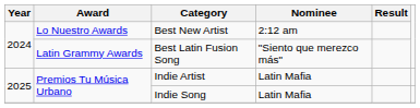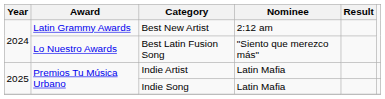 <table class="wikitable">
 <tr>
 <th>Year</th>
 <th>Award</th>
 <th>Category</th>
 <th>Nominee</th>
 <th>Result</th>
 </tr>
 <tr>
 <td rowspan="2">2024</td>
-<td><a href='#'>Lo Nuestro Awards</a></td>
+<td><a href='#'>Latin Grammy Awards</a></td>
 <td>Best New Artist</td>
 <td>2:12 am</td>
 <td></td>
 </tr>
 <tr>
-<td><a href='#'>Latin Grammy Awards</a></td>
+<td><a href='#'>Lo Nuestro Awards</a></td>
 <td>Best Latin Fusion Song</td>
 <td>"Siento que merezco más"</td>
 <td></td>
 </tr>
 <tr>
 <td rowspan="2">2025</td>
 <td rowspan="2"><a href='#'>Premios Tu Música Urbano</a></td>
 <td>Indie Artist</td>
 <td>Latin Mafia</td>
 <td></td>
 <td></td>
 </tr>
 <tr>
 <td>Indie Song</td>
 <td>Latin Mafia</td>
 <td></td>
 <td></td>
 </tr>
 <tr>
 </tr>
 </table>
